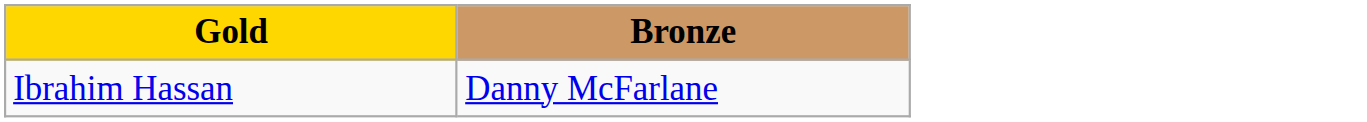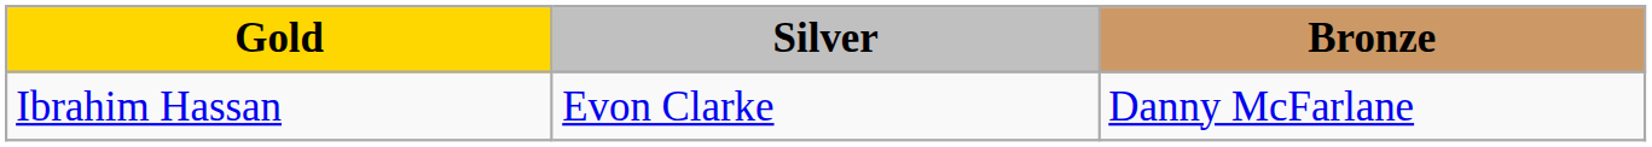 <table class="wikitable" style="text-align:left">
 <tr align="center">
 <td width=200 bgcolor=gold><strong>Gold</strong></td>
+<td width=200 bgcolor=silver><strong>Silver</strong></td>
 <td width=200 bgcolor=CC9966><strong>Bronze</strong></td>
 </tr>
 <tr>
 <td><a href='#'>Ibrahim Hassan</a><br><em></em></td>
+<td><a href='#'>Evon Clarke</a><br><em></em></td>
 <td><a href='#'>Danny McFarlane</a><br><em></em></td>
 </tr>
 </table>
